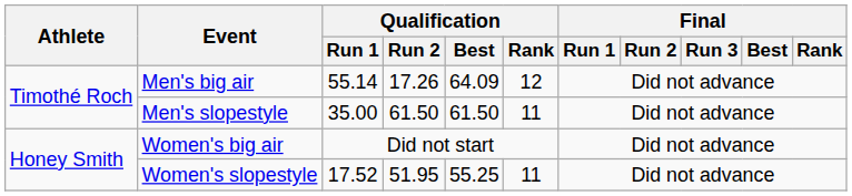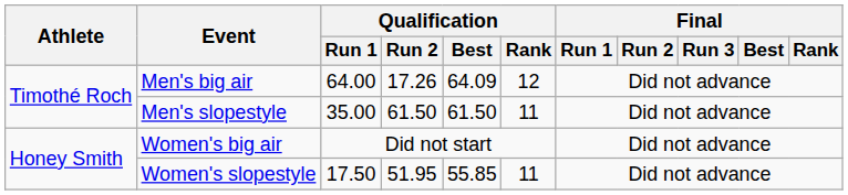 <table class="wikitable" style="font-size:90%">
 <tr>
 <th rowspan=2>Athlete</th>
 <th rowspan=2>Event</th>
 <th colspan=4>Qualification</th>
 <th colspan=5>Final</th>
 </tr>
 <tr style="font-size:95%">
 <th>Run 1</th>
 <th>Run 2</th>
 <th>Best</th>
 <th>Rank</th>
 <th>Run 1</th>
 <th>Run 2</th>
 <th>Run 3</th>
 <th>Best</th>
 <th>Rank</th>
 </tr>
 <tr align=center>
 <td align=left rowspan=2><a href='#'>Timothé Roch</a></td>
 <td align=left><a href='#'>Men's big air</a></td>
-<td>55.14</td>
+<td>64.00</td>
 <td>17.26</td>
 <td>64.09</td>
 <td>12</td>
 <td colspan=5>Did not advance</td>
 </tr>
 <tr align=center>
 <td align=left><a href='#'>Men's slopestyle</a></td>
 <td>35.00</td>
 <td>61.50</td>
 <td>61.50</td>
 <td>11</td>
 <td colspan=5>Did not advance</td>
 </tr>
 <tr align=center>
 <td align=left rowspan=2><a href='#'>Honey Smith</a></td>
 <td align=left><a href='#'>Women's big air</a></td>
 <td colspan=4>Did not start</td>
 <td colspan=5>Did not advance</td>
 </tr>
 <tr align=center>
 <td align=left><a href='#'>Women's slopestyle</a></td>
-<td>17.52</td>
+<td>17.50</td>
 <td>51.95</td>
-<td>55.25</td>
+<td>55.85</td>
 <td>11</td>
 <td colspan=5>Did not advance</td>
 </tr>
 </table>
